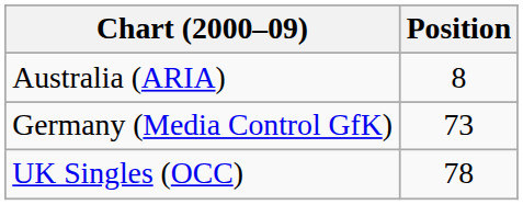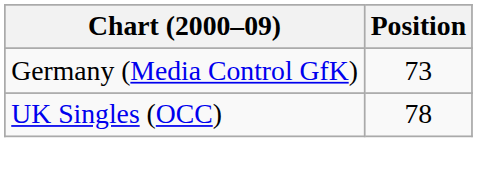 <table class="wikitable sortable">
 <tr>
 <th>Chart (2000–09)</th>
 <th>Position</th>
-</tr>
-<tr>
-<td>Australia (<a href='#'>ARIA</a>)</td>
-<td style="text-align:center;">8</td>
 </tr>
 <tr>
 <td>Germany (<a href='#'>Media Control GfK</a>)</td>
 <td style="text-align:center;">73</td>
 </tr>
 <tr>
 <td><a href='#'>UK Singles</a> (<a href='#'>OCC</a>)</td>
 <td style="text-align:center;">78</td>
 </tr>
 </table>
